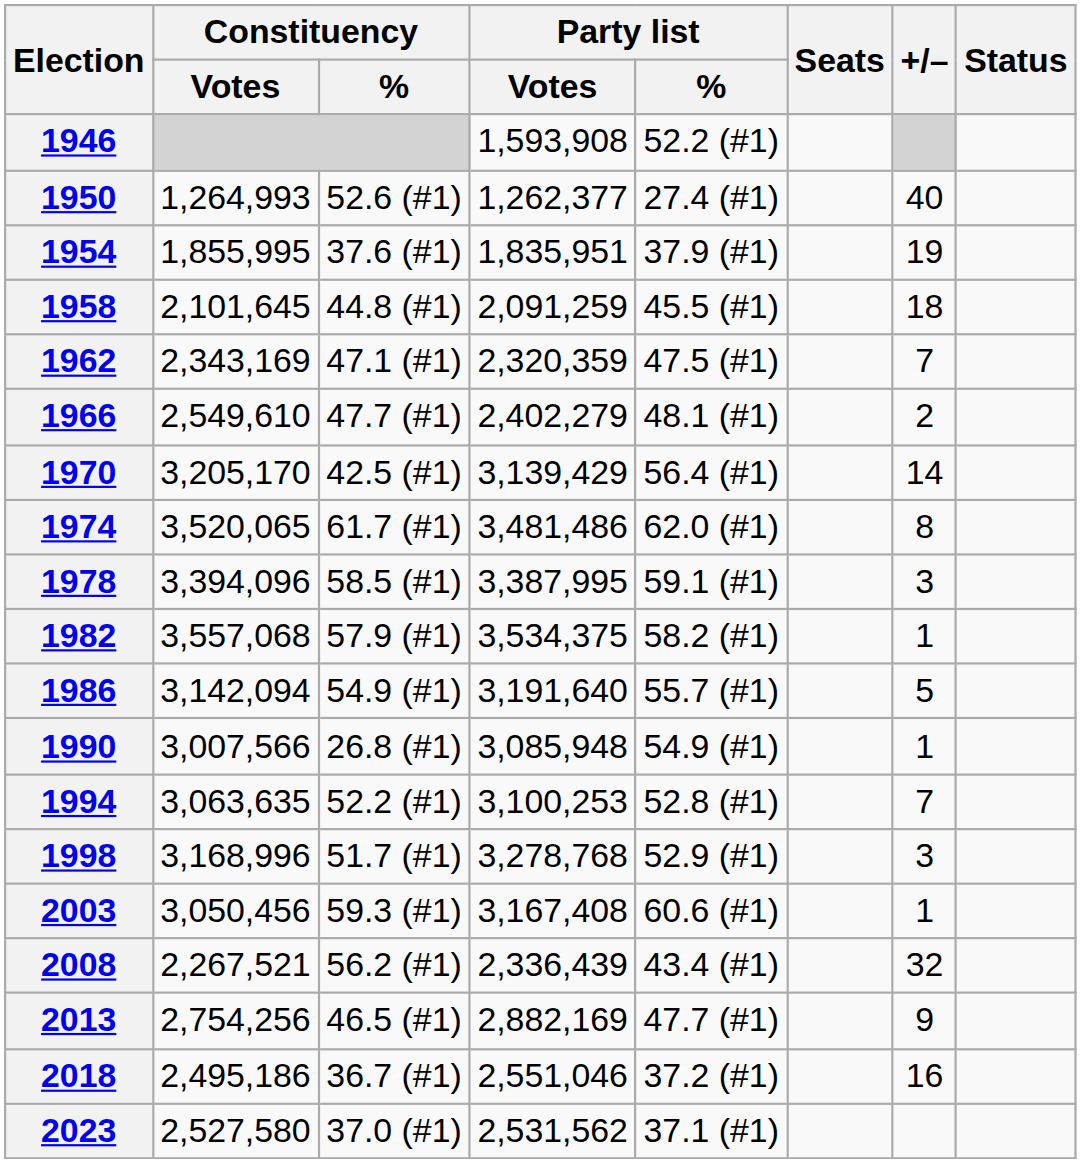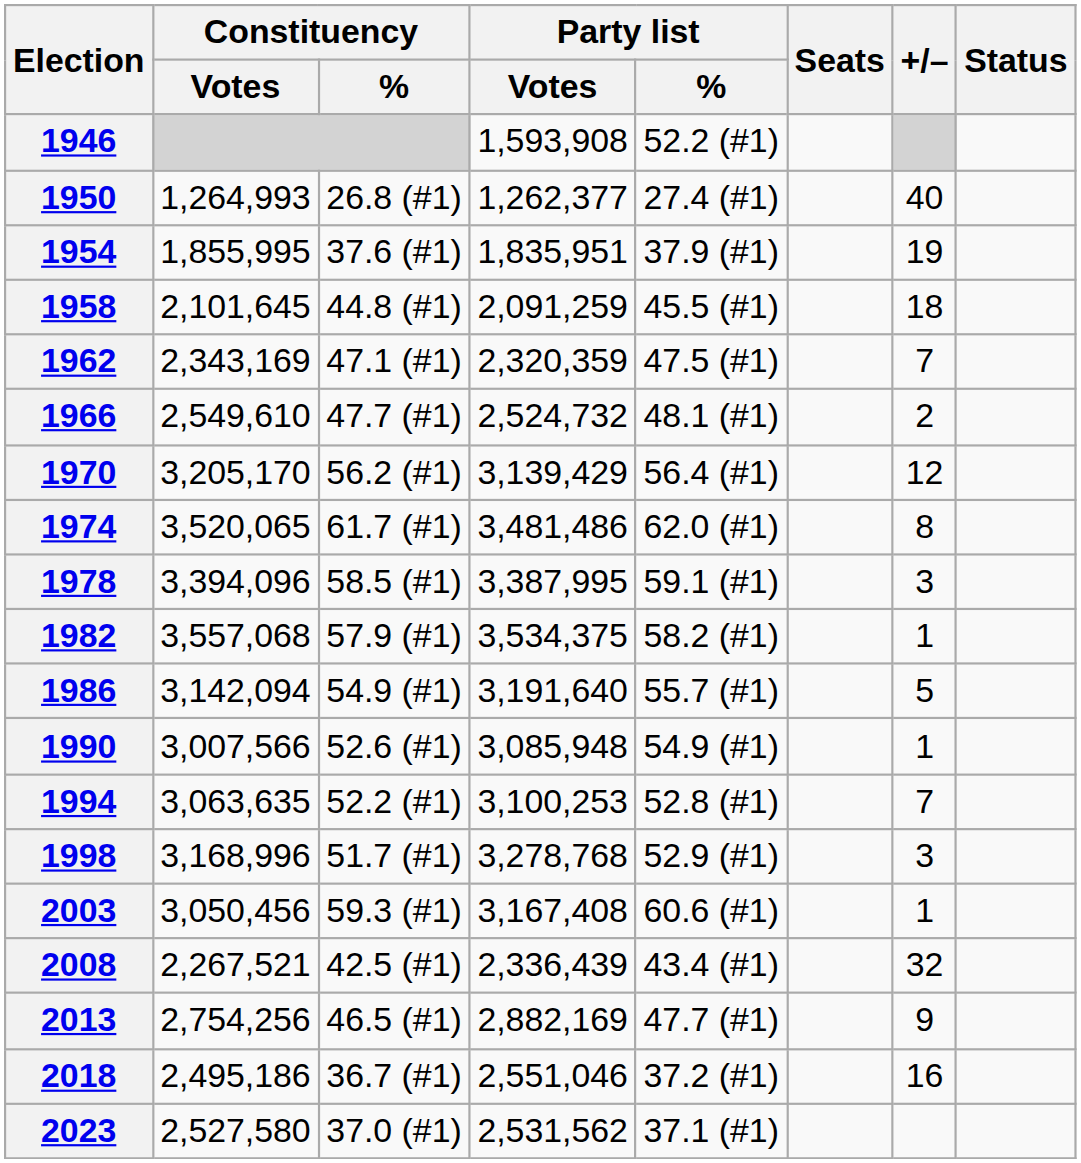 <table class="wikitable" style="font-size:97%; text-align:center;">
 <tr>
 <th rowspan=2>Election</th>
 <th colspan=2>Constituency</th>
 <th colspan=2>Party list</th>
 <th rowspan=2>Seats</th>
 <th rowspan=2>+/–</th>
 <th rowspan=2>Status</th>
 </tr>
 <tr>
 <th>Votes</th>
 <th>%</th>
 <th>Votes</th>
 <th>%</th>
 </tr>
 <tr>
 <th><a href='#'>1946</a></th>
 <td colspan=2 bgcolor="lightgrey"></td>
 <td>1,593,908</td>
 <td>52.2 (#1)</td>
 <td></td>
 <td bgcolor="lightgrey"></td>
 <td></td>
 </tr>
 <tr>
 <th><a href='#'>1950</a></th>
 <td>1,264,993</td>
-<td>52.6 (#1)</td>
+<td>26.8 (#1)</td>
 <td>1,262,377</td>
 <td>27.4 (#1)</td>
 <td></td>
 <td> 40</td>
 <td></td>
 </tr>
 <tr>
 <th><a href='#'>1954</a></th>
 <td>1,855,995</td>
 <td>37.6 (#1)</td>
 <td>1,835,951</td>
 <td>37.9 (#1)</td>
 <td></td>
 <td> 19</td>
 <td></td>
 </tr>
 <tr>
 <th><a href='#'>1958</a></th>
 <td>2,101,645</td>
 <td>44.8 (#1)</td>
 <td>2,091,259</td>
 <td>45.5 (#1)</td>
 <td></td>
 <td> 18</td>
 <td></td>
 </tr>
 <tr>
 <th><a href='#'>1962</a></th>
 <td>2,343,169</td>
 <td>47.1 (#1)</td>
 <td>2,320,359</td>
 <td>47.5 (#1)</td>
 <td></td>
 <td> 7</td>
 <td></td>
 </tr>
 <tr>
 <th><a href='#'>1966</a></th>
 <td>2,549,610</td>
 <td>47.7 (#1)</td>
-<td>2,402,279</td>
+<td>2,524,732</td>
 <td>48.1 (#1)</td>
 <td></td>
 <td> 2</td>
 <td></td>
 </tr>
 <tr>
 <th><a href='#'>1970</a></th>
 <td>3,205,170</td>
-<td>42.5 (#1)</td>
+<td>56.2 (#1)</td>
 <td>3,139,429</td>
 <td>56.4 (#1)</td>
 <td></td>
-<td> 14</td>
+<td> 12</td>
 <td></td>
 </tr>
 <tr>
 <th><a href='#'>1974</a></th>
 <td>3,520,065</td>
 <td>61.7 (#1)</td>
 <td>3,481,486</td>
 <td>62.0 (#1)</td>
 <td></td>
 <td> 8</td>
 <td></td>
 </tr>
 <tr>
 <th><a href='#'>1978</a></th>
 <td>3,394,096</td>
 <td>58.5 (#1)</td>
 <td>3,387,995</td>
 <td>59.1 (#1)</td>
 <td></td>
 <td> 3</td>
 <td></td>
 </tr>
 <tr>
 <th><a href='#'>1982</a></th>
 <td>3,557,068</td>
 <td>57.9 (#1)</td>
 <td>3,534,375</td>
 <td>58.2 (#1)</td>
 <td></td>
 <td> 1</td>
 <td></td>
 </tr>
 <tr>
 <th><a href='#'>1986</a></th>
 <td>3,142,094</td>
 <td>54.9 (#1)</td>
 <td>3,191,640</td>
 <td>55.7 (#1)</td>
 <td></td>
 <td> 5</td>
 <td></td>
 </tr>
 <tr>
 <th><a href='#'>1990</a></th>
 <td>3,007,566</td>
-<td>26.8 (#1)</td>
+<td>52.6 (#1)</td>
 <td>3,085,948</td>
 <td>54.9 (#1)</td>
 <td></td>
 <td> 1</td>
 <td></td>
 </tr>
 <tr>
 <th><a href='#'>1994</a></th>
 <td>3,063,635</td>
 <td>52.2 (#1)</td>
 <td>3,100,253</td>
 <td>52.8 (#1)</td>
 <td></td>
 <td> 7</td>
 <td></td>
 </tr>
 <tr>
 <th><a href='#'>1998</a></th>
 <td>3,168,996</td>
 <td>51.7 (#1)</td>
 <td>3,278,768</td>
 <td>52.9 (#1)</td>
 <td></td>
 <td> 3</td>
 <td></td>
 </tr>
 <tr>
 <th><a href='#'>2003</a></th>
 <td>3,050,456</td>
 <td>59.3 (#1)</td>
 <td>3,167,408</td>
 <td>60.6 (#1)</td>
 <td></td>
 <td> 1</td>
 <td></td>
 </tr>
 <tr>
 <th><a href='#'>2008</a></th>
 <td>2,267,521</td>
-<td>56.2 (#1)</td>
+<td>42.5 (#1)</td>
 <td>2,336,439</td>
 <td>43.4 (#1)</td>
 <td></td>
 <td> 32</td>
 <td></td>
 </tr>
 <tr>
 <th><a href='#'>2013</a></th>
 <td>2,754,256</td>
 <td>46.5 (#1)</td>
 <td>2,882,169</td>
 <td>47.7 (#1)</td>
 <td></td>
 <td> 9</td>
 <td></td>
 </tr>
 <tr>
 <th><a href='#'>2018</a></th>
 <td>2,495,186</td>
 <td>36.7 (#1)</td>
 <td>2,551,046</td>
 <td>37.2 (#1)</td>
 <td></td>
 <td> 16</td>
 <td></td>
 </tr>
 <tr>
 <th><a href='#'>2023</a></th>
 <td>2,527,580</td>
 <td>37.0 (#1)</td>
 <td>2,531,562</td>
 <td>37.1 (#1)</td>
 <td></td>
 <td></td>
 <td></td>
 </tr>
 </table>
